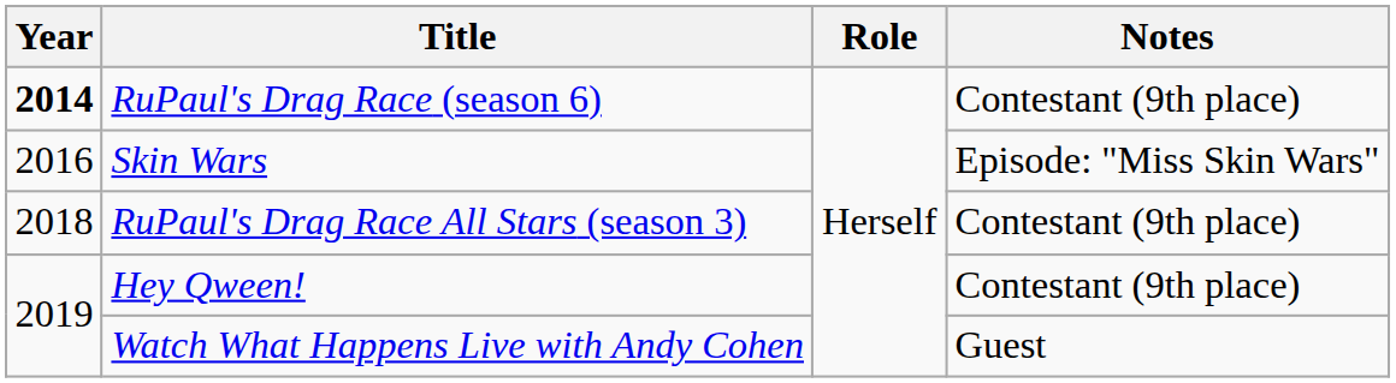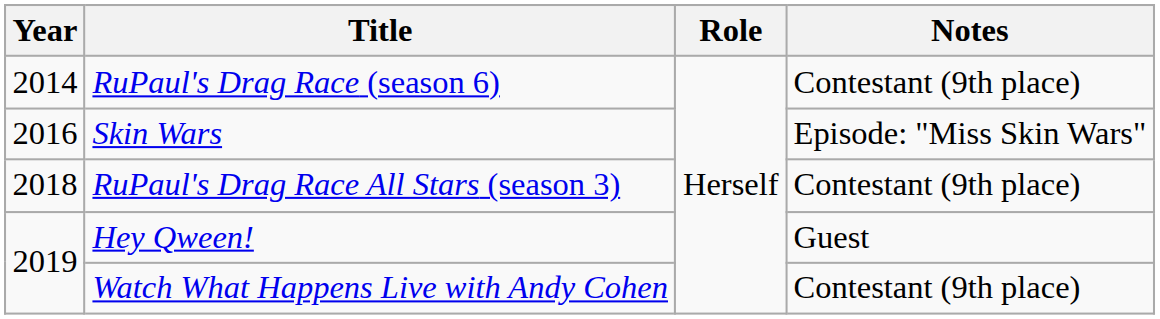 <table class="wikitable plainrowheaders sortable">
 <tr>
 <th scope="col">Year</th>
 <th scope="col">Title</th>
 <th scope="col">Role</th>
 <th scope="col">Notes</th>
 </tr>
 <tr>
-<td><strong>2014</strong></td>
+<td>2014</td>
 <td scope="row"><a href='#'><em>RuPaul's Drag Race</em> (season 6)</a></td>
 <td rowspan="5">Herself</td>
 <td>Contestant (9th place)</td>
 </tr>
 <tr>
 <td>2016</td>
 <td><em><a href='#'>Skin Wars</a></em></td>
 <td>Episode: "Miss Skin Wars"</td>
 </tr>
 <tr>
 <td>2018</td>
 <td scope="row"><a href='#'><em>RuPaul's Drag Race All Stars</em> (season 3)</a></td>
 <td>Contestant (9th place)</td>
 </tr>
 <tr>
 <td rowspan="2">2019</td>
 <td scope="row"><em><a href='#'>Hey Qween!</a></em></td>
-<td>Contestant (9th place)</td>
+<td>Guest</td>
 </tr>
 <tr>
 <td><em><a href='#'>Watch What Happens Live with Andy Cohen</a></em></td>
-<td>Guest</td>
+<td>Contestant (9th place)</td>
 </tr>
 </table>
